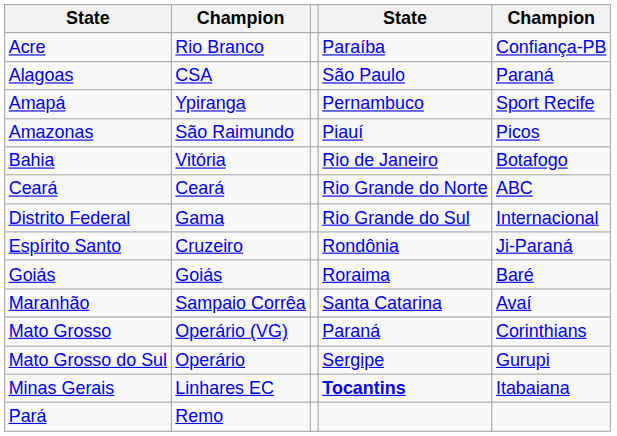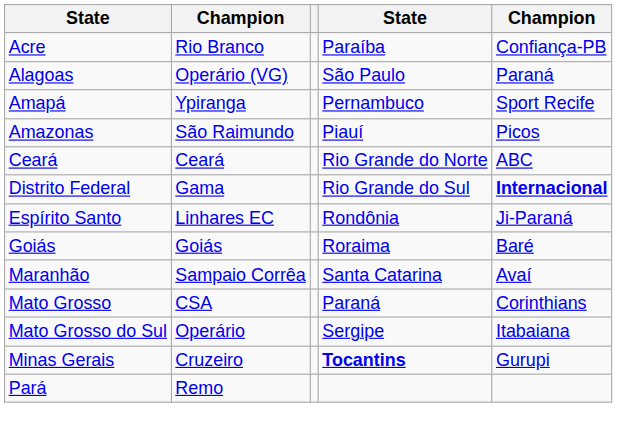 <table class="wikitable">
 <tr>
 <th>State</th>
 <th>Champion</th>
 <th></th>
 <th>State</th>
 <th>Champion</th>
 </tr>
 <tr>
 <td><a href='#'>Acre</a></td>
 <td><a href='#'>Rio Branco</a></td>
 <td></td>
 <td><a href='#'>Paraíba</a></td>
 <td><a href='#'>Confiança-PB</a></td>
 </tr>
 <tr>
 <td><a href='#'>Alagoas</a></td>
-<td><a href='#'>CSA</a></td>
+<td><a href='#'>Operário (VG)</a></td>
 <td></td>
 <td><a href='#'>São Paulo</a></td>
 <td><a href='#'>Paraná</a></td>
 </tr>
 <tr>
 <td><a href='#'>Amapá</a></td>
 <td><a href='#'>Ypiranga</a></td>
 <td></td>
 <td><a href='#'>Pernambuco</a></td>
 <td><a href='#'>Sport Recife</a></td>
 </tr>
 <tr>
 <td><a href='#'>Amazonas</a></td>
 <td><a href='#'>São Raimundo</a></td>
 <td></td>
 <td><a href='#'>Piauí</a></td>
 <td><a href='#'>Picos</a></td>
 </tr>
 <tr>
-<td><a href='#'>Bahia</a></td>
-<td><a href='#'>Vitória</a></td>
-<td></td>
-<td><a href='#'>Rio de Janeiro</a></td>
-<td><a href='#'>Botafogo</a></td>
-</tr>
-<tr>
 <td><a href='#'>Ceará</a></td>
 <td><a href='#'>Ceará</a></td>
 <td></td>
 <td><a href='#'>Rio Grande do Norte</a></td>
 <td><a href='#'>ABC</a></td>
 </tr>
 <tr>
 <td><a href='#'>Distrito Federal</a></td>
 <td><a href='#'>Gama</a></td>
 <td></td>
 <td><a href='#'>Rio Grande do Sul</a></td>
-<td><a href='#'>Internacional</a></td>
+<td><strong><a href='#'>Internacional</a></strong></td>
 </tr>
 <tr>
 <td><a href='#'>Espírito Santo</a></td>
-<td><a href='#'>Cruzeiro</a></td>
+<td><a href='#'>Linhares EC</a></td>
 <td></td>
 <td><a href='#'>Rondônia</a></td>
 <td><a href='#'>Ji-Paraná</a></td>
 </tr>
 <tr>
 <td><a href='#'>Goiás</a></td>
 <td><a href='#'>Goiás</a></td>
 <td></td>
 <td><a href='#'>Roraima</a></td>
 <td><a href='#'>Baré</a></td>
 </tr>
 <tr>
 <td><a href='#'>Maranhão</a></td>
 <td><a href='#'>Sampaio Corrêa</a></td>
 <td></td>
 <td><a href='#'>Santa Catarina</a></td>
 <td><a href='#'>Avaí</a></td>
 </tr>
 <tr>
 <td><a href='#'>Mato Grosso</a></td>
-<td><a href='#'>Operário (VG)</a></td>
+<td><a href='#'>CSA</a></td>
 <td></td>
 <td><a href='#'>Paraná</a></td>
 <td><a href='#'>Corinthians</a></td>
 </tr>
 <tr>
 <td><a href='#'>Mato Grosso do Sul</a></td>
 <td><a href='#'>Operário</a></td>
 <td></td>
 <td><a href='#'>Sergipe</a></td>
-<td><a href='#'>Gurupi</a></td>
+<td><a href='#'>Itabaiana</a></td>
 </tr>
 <tr>
 <td><a href='#'>Minas Gerais</a></td>
-<td><a href='#'>Linhares EC</a></td>
+<td><a href='#'>Cruzeiro</a></td>
 <td></td>
 <td><strong><a href='#'>Tocantins</a></strong></td>
-<td><a href='#'>Itabaiana</a></td>
+<td><a href='#'>Gurupi</a></td>
 </tr>
 <tr>
 <td><a href='#'>Pará</a></td>
 <td><a href='#'>Remo</a></td>
 <td></td>
 <td></td>
 <td></td>
 </tr>
 </table>
